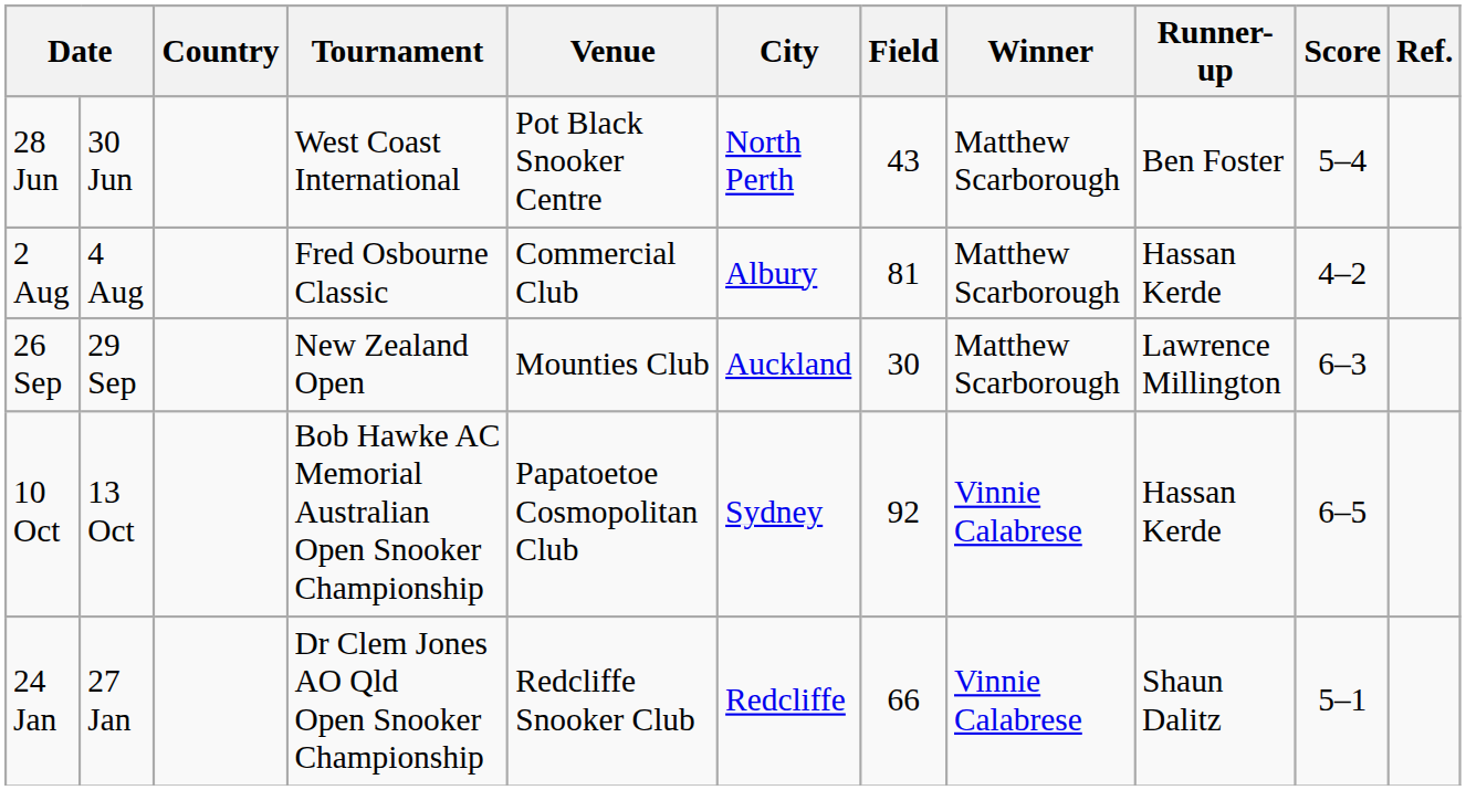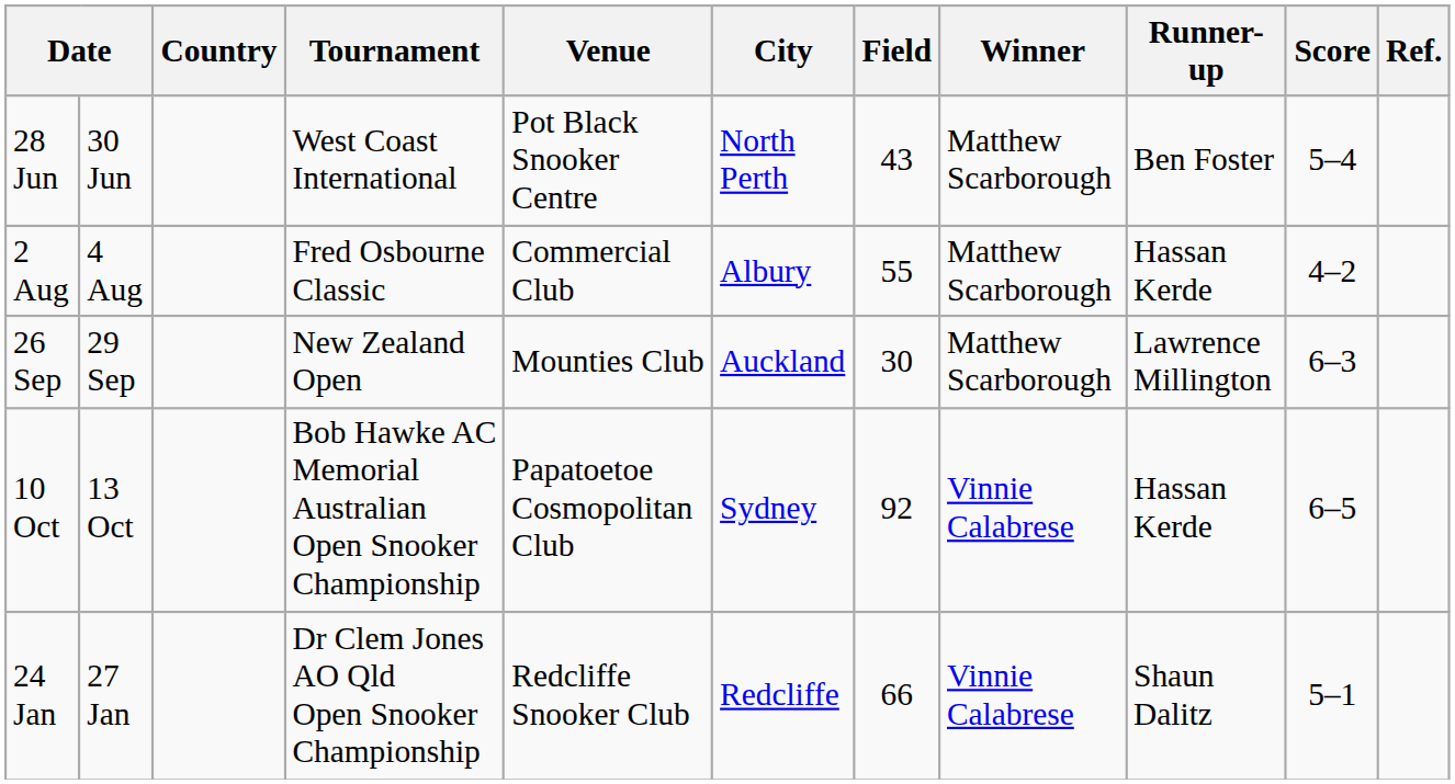 <table class="wikitable" style="font-size: 85%">
 <tr>
 <th colspan="2" style="width:100px; text-align:center;">Date</th>
 <th>Country</th>
 <th>Tournament</th>
 <th>Venue</th>
 <th>City</th>
 <th>Field</th>
 <th>Winner</th>
 <th>Runner-up</th>
 <th>Score</th>
 <th>Ref.</th>
 </tr>
 <tr>
 <td>28 Jun</td>
 <td>30 Jun</td>
 <td></td>
 <td>West Coast International</td>
 <td>Pot Black Snooker Centre</td>
 <td><a href='#'>North Perth</a></td>
 <td align=center>43</td>
 <td> Matthew Scarborough</td>
 <td> Ben Foster</td>
 <td align=center>5–4</td>
 <td align=center></td>
 </tr>
 <tr>
 <td>2 Aug</td>
 <td>4 Aug</td>
 <td></td>
 <td>Fred Osbourne Classic</td>
 <td>Commercial Club</td>
 <td><a href='#'>Albury</a></td>
-<td align=center>81</td>
+<td align=center>55</td>
 <td> Matthew Scarborough</td>
 <td> Hassan Kerde</td>
 <td align=center>4–2</td>
 <td align=center></td>
 </tr>
 <tr>
 <td>26 Sep</td>
 <td>29 Sep</td>
 <td></td>
 <td>New Zealand Open</td>
 <td>Mounties Club</td>
 <td><a href='#'>Auckland</a></td>
 <td align=center>30</td>
 <td> Matthew Scarborough</td>
 <td> Lawrence Millington</td>
 <td align=center>6–3</td>
 <td align=center></td>
 </tr>
 <tr>
 <td>10 Oct</td>
 <td>13 Oct</td>
 <td></td>
 <td>Bob Hawke AC Memorial Australian<br>Open Snooker Championship</td>
 <td>Papatoetoe Cosmopolitan Club</td>
 <td><a href='#'>Sydney</a></td>
 <td align=center>92</td>
 <td> <a href='#'>Vinnie Calabrese</a></td>
 <td> Hassan Kerde</td>
 <td align=center>6–5</td>
 <td align=center></td>
 </tr>
 <tr>
 <td>24 Jan</td>
 <td>27 Jan</td>
 <td></td>
 <td>Dr Clem Jones AO Qld<br>Open Snooker Championship</td>
 <td>Redcliffe Snooker Club</td>
 <td><a href='#'>Redcliffe</a></td>
 <td align=center>66</td>
 <td> <a href='#'>Vinnie Calabrese</a></td>
 <td> Shaun Dalitz</td>
 <td align=center>5–1</td>
 <td align=center></td>
 </tr>
 </table>
